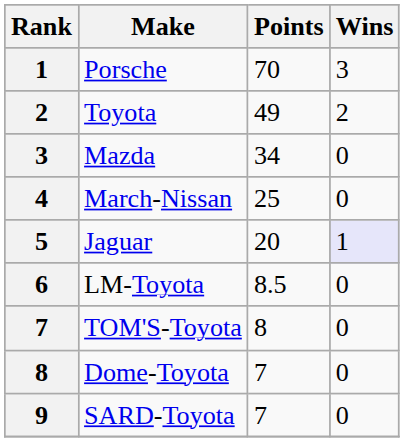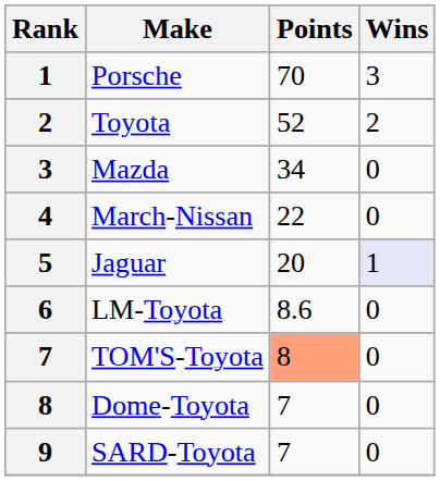 <table class="wikitable" style="font-size: 95%;">
 <tr>
 <th>Rank</th>
 <th>Make</th>
 <th>Points</th>
 <th>Wins</th>
 </tr>
 <tr>
 <th>1</th>
 <td><a href='#'>Porsche</a></td>
 <td>70</td>
 <td>3</td>
 </tr>
 <tr>
 <th>2</th>
 <td><a href='#'>Toyota</a></td>
-<td>49</td>
+<td>52</td>
 <td>2</td>
 </tr>
 <tr>
 <th>3</th>
 <td><a href='#'>Mazda</a></td>
 <td>34</td>
 <td>0</td>
 </tr>
 <tr>
 <th>4</th>
 <td><a href='#'>March</a>-<a href='#'>Nissan</a></td>
-<td>25</td>
+<td>22</td>
 <td>0</td>
 </tr>
 <tr>
 <th>5</th>
 <td><a href='#'>Jaguar</a></td>
 <td>20</td>
 <td style="background: lavender;">1</td>
 </tr>
 <tr>
 <th>6</th>
 <td>LM-<a href='#'>Toyota</a></td>
-<td>8.5</td>
+<td>8.6</td>
 <td>0</td>
 </tr>
 <tr>
 <th>7</th>
 <td><a href='#'>TOM'S</a>-<a href='#'>Toyota</a></td>
-<td>8</td>
+<td style="background: lightsalmon;">8</td>
 <td>0</td>
 </tr>
 <tr>
 <th>8</th>
 <td><a href='#'>Dome</a>-<a href='#'>Toyota</a></td>
 <td>7</td>
 <td>0</td>
 </tr>
 <tr>
 <th>9</th>
 <td><a href='#'>SARD</a>-<a href='#'>Toyota</a></td>
 <td>7</td>
 <td>0</td>
 </tr>
 <tr>
 </tr>
 </table>
